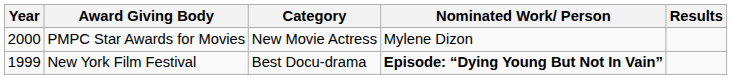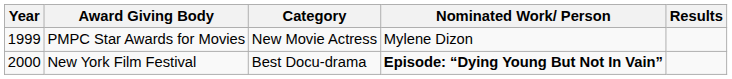 <table class="wikitable">
 <tr>
 <th>Year</th>
 <th>Award Giving Body</th>
 <th>Category</th>
 <th>Nominated Work/ Person</th>
 <th>Results</th>
 </tr>
 <tr>
-<td>2000</td>
+<td>1999</td>
 <td>PMPC Star Awards for Movies</td>
 <td>New Movie Actress</td>
 <td>Mylene Dizon</td>
 <td></td>
 </tr>
 <tr>
-<td>1999</td>
+<td>2000</td>
 <td>New York Film Festival</td>
 <td>Best Docu-drama</td>
 <td><strong>Episode: “Dying Young But Not In Vain”</strong></td>
 <td></td>
 </tr>
 </table>
